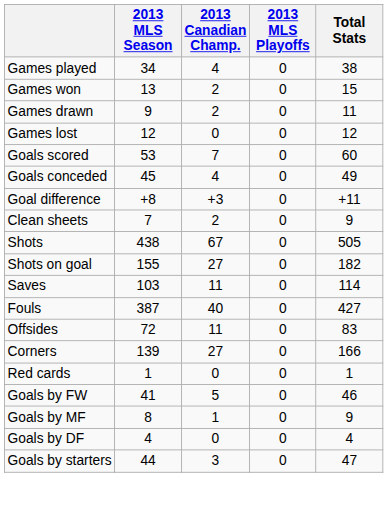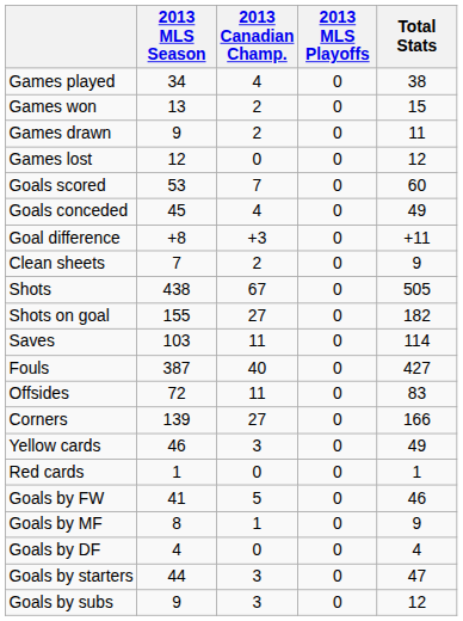 <table class="wikitable" style="text-align: center;">
 <tr>
 <th></th>
 <th style="width:70px;"><a href='#'>2013 MLS Season</a></th>
 <th style="width:70px;"><a href='#'>2013 Canadian Champ.</a></th>
 <th style="width:70px;"><a href='#'>2013 MLS Playoffs</a></th>
 <th style="width:70px;">Total Stats</th>
 </tr>
 <tr>
 <td align=left>Games played</td>
 <td>34</td>
 <td>4</td>
 <td>0</td>
 <td>38</td>
 </tr>
 <tr>
 <td align=left>Games won</td>
 <td>13</td>
 <td>2</td>
 <td>0</td>
 <td>15</td>
 </tr>
 <tr>
 <td align=left>Games drawn</td>
 <td>9</td>
 <td>2</td>
 <td>0</td>
 <td>11</td>
 </tr>
 <tr>
 <td align=left>Games lost</td>
 <td>12</td>
 <td>0</td>
 <td>0</td>
 <td>12</td>
 </tr>
 <tr>
 <td align=left>Goals scored</td>
 <td>53</td>
 <td>7</td>
 <td>0</td>
 <td>60</td>
 </tr>
 <tr>
 <td align=left>Goals conceded</td>
 <td>45</td>
 <td>4</td>
 <td>0</td>
 <td>49</td>
 </tr>
 <tr>
 <td align=left>Goal difference</td>
 <td>+8</td>
 <td>+3</td>
 <td>0</td>
 <td>+11</td>
 </tr>
 <tr>
 <td align=left>Clean sheets</td>
 <td>7</td>
 <td>2</td>
 <td>0</td>
 <td>9</td>
 </tr>
 <tr>
 <td align=left>Shots</td>
 <td>438</td>
 <td>67</td>
 <td>0</td>
 <td>505</td>
 </tr>
 <tr>
 <td align=left>Shots on goal</td>
 <td>155</td>
 <td>27</td>
 <td>0</td>
 <td>182</td>
 </tr>
 <tr>
 <td align=left>Saves</td>
 <td>103</td>
 <td>11</td>
 <td>0</td>
 <td>114</td>
 </tr>
 <tr>
 <td align=left>Fouls</td>
 <td>387</td>
 <td>40</td>
 <td>0</td>
 <td>427</td>
 </tr>
 <tr>
 <td align=left>Offsides</td>
 <td>72</td>
 <td>11</td>
 <td>0</td>
 <td>83</td>
 </tr>
 <tr>
 <td align=left>Corners</td>
 <td>139</td>
 <td>27</td>
 <td>0</td>
 <td>166</td>
 </tr>
 <tr>
+<td align=left>Yellow cards</td>
+<td>46</td>
+<td>3</td>
+<td>0</td>
+<td>49</td>
+</tr>
+<tr>
 <td align=left>Red cards</td>
 <td>1</td>
 <td>0</td>
 <td>0</td>
 <td>1</td>
 </tr>
 <tr>
 <td align=left>Goals by FW</td>
 <td>41</td>
 <td>5</td>
 <td>0</td>
 <td>46</td>
 </tr>
 <tr>
 <td align=left>Goals by MF</td>
 <td>8</td>
 <td>1</td>
 <td>0</td>
 <td>9</td>
 </tr>
 <tr>
 <td align=left>Goals by DF</td>
 <td>4</td>
 <td>0</td>
 <td>0</td>
 <td>4</td>
 </tr>
 <tr>
 <td align=left>Goals by starters</td>
 <td>44</td>
 <td>3</td>
 <td>0</td>
 <td>47</td>
 </tr>
+<tr>
+<td align=left>Goals by subs</td>
+<td>9</td>
+<td>3</td>
+<td>0</td>
+<td>12</td>
+</tr>
 </table>
